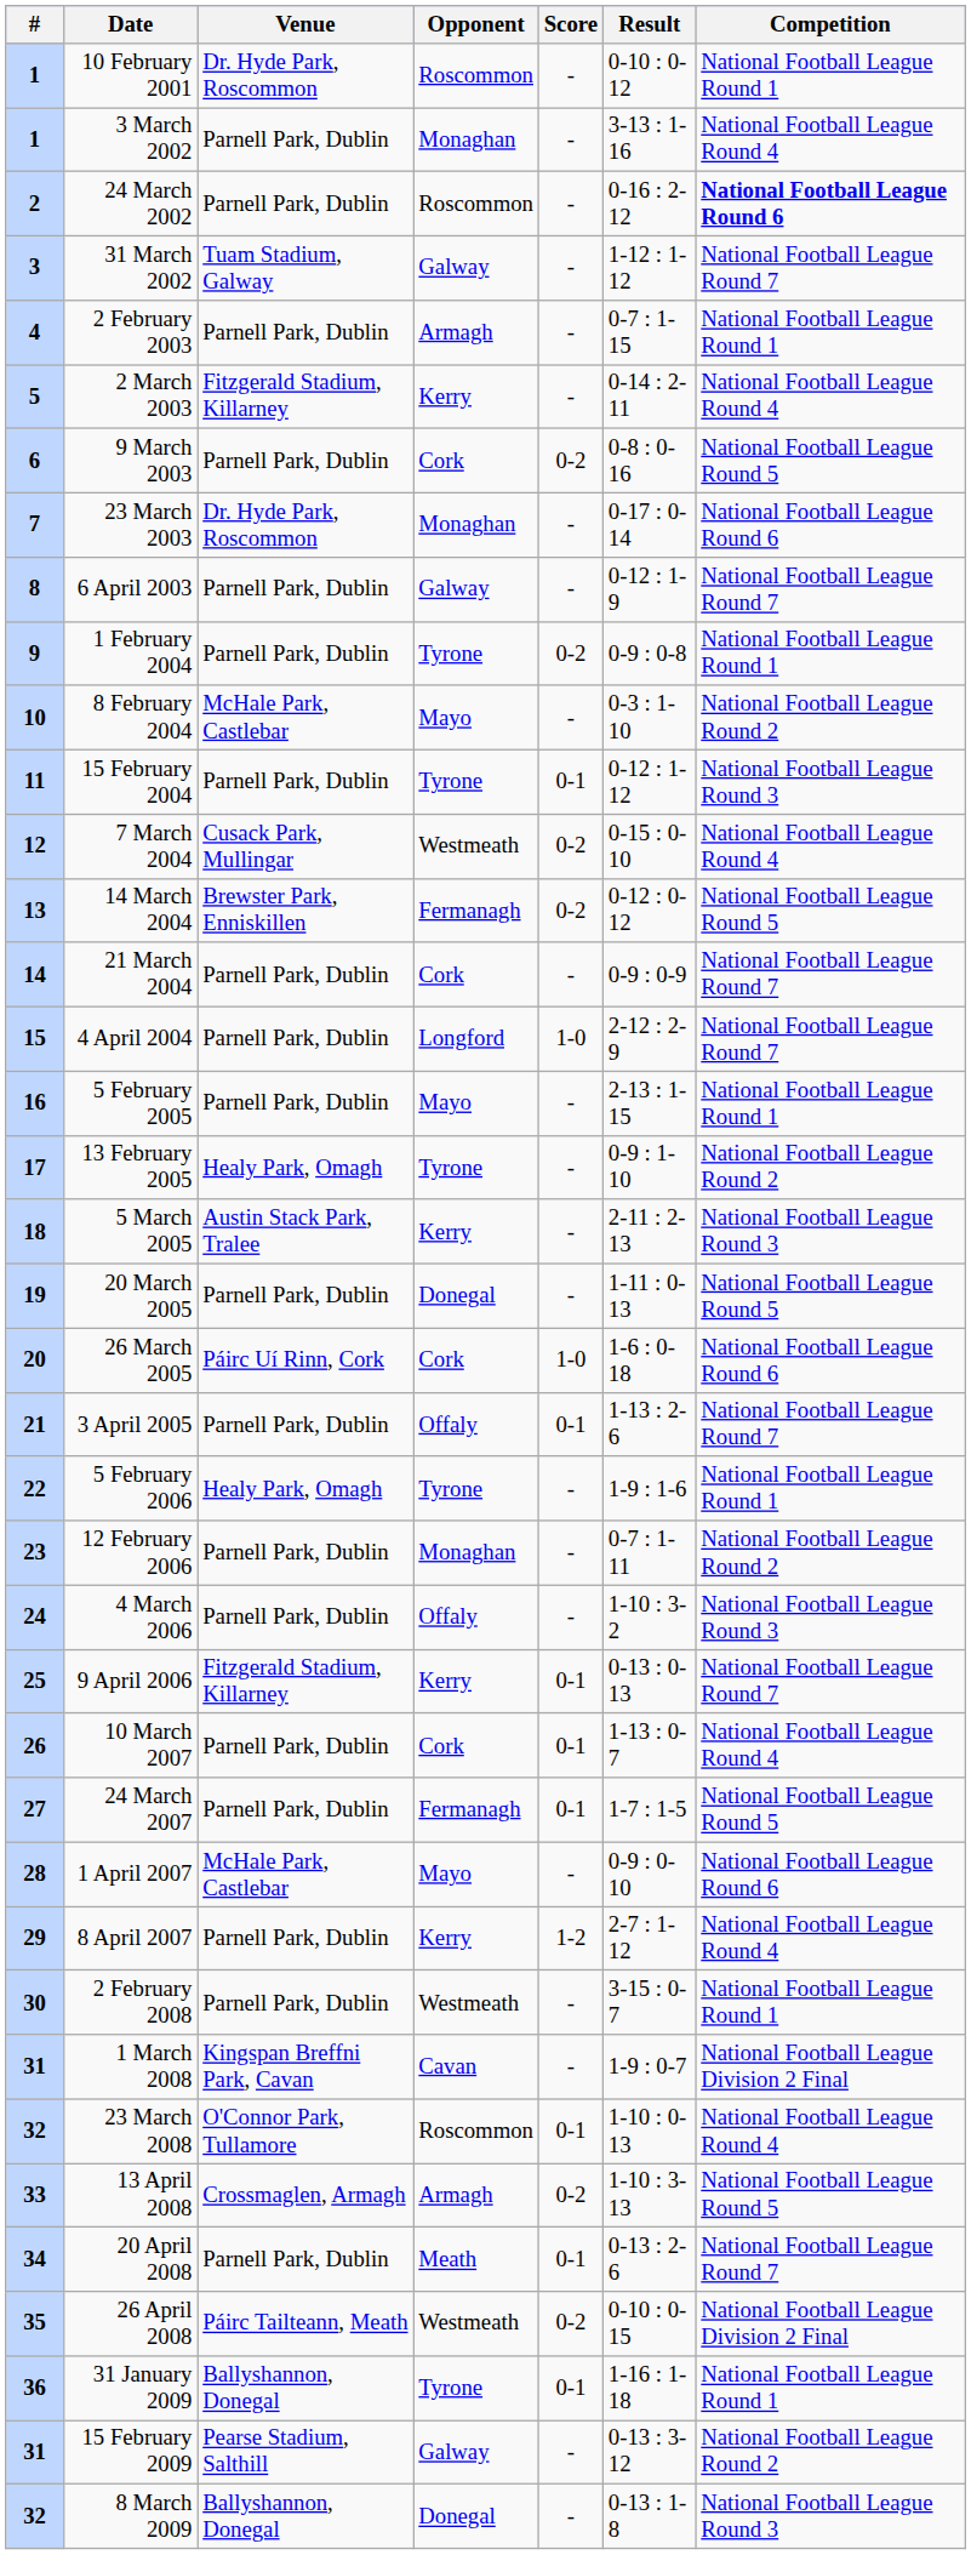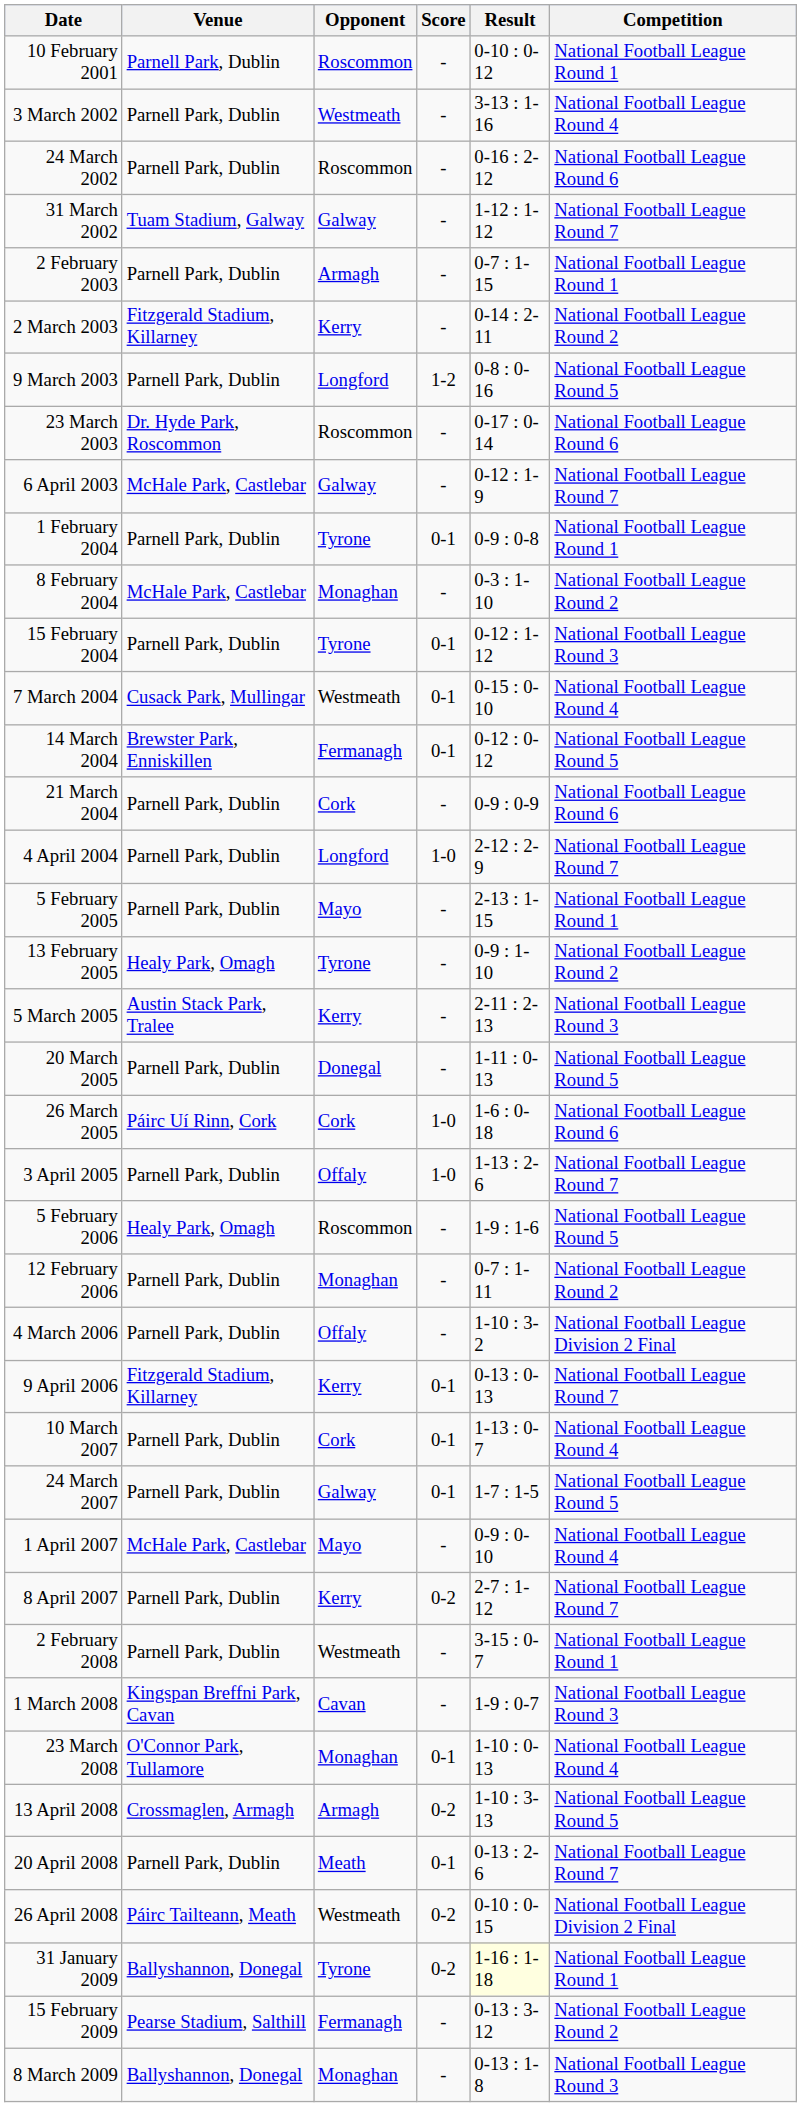 <table class="wikitable collapsible collapsed" style="font-size:90%">
 <tr align="center" bgcolor="BFD7FF">
-<th width=30 style="text-align: center;">#</th>
 <th>Date</th>
 <th>Venue</th>
 <th>Opponent</th>
 <th>Score</th>
 <th>Result</th>
 <th>Competition</th>
 </tr>
 <tr>
-<td style="text-align: center;" bgcolor="BFD7FF"><strong>1</strong></td>
 <td align=right>10 February 2001</td>
-<td><a href='#'>Dr. Hyde Park</a>, <a href='#'>Roscommon</a></td>
+<td><a href='#'>Parnell Park</a>, Dublin</td>
 <td><a href='#'>Roscommon</a></td>
 <td style="text-align: center;">-</td>
 <td>0-10 : 0-12</td>
 <td><a href='#'>National Football League Round 1</a></td>
 </tr>
 <tr>
-<td style="text-align: center;" bgcolor="BFD7FF"><strong>1</strong></td>
 <td align=right>3 March 2002</td>
 <td>Parnell Park, Dublin</td>
-<td><a href='#'>Monaghan</a></td>
+<td><a href='#'>Westmeath</a></td>
 <td style="text-align: center;">-</td>
 <td>3-13 : 1-16</td>
 <td><a href='#'>National Football League Round 4</a></td>
 </tr>
 <tr>
-<td style="text-align: center;" bgcolor="BFD7FF"><strong>2</strong></td>
 <td align=right>24 March 2002</td>
 <td>Parnell Park, Dublin</td>
 <td>Roscommon</td>
 <td style="text-align: center;">-</td>
 <td>0-16 : 2-12</td>
-<td><strong><a href='#'>National Football League Round 6</a></strong></td>
+<td><a href='#'>National Football League Round 6</a></td>
 </tr>
 <tr>
-<td style="text-align: center;" bgcolor="BFD7FF"><strong>3</strong></td>
 <td align=right>31 March 2002</td>
 <td><a href='#'>Tuam Stadium</a>, <a href='#'>Galway</a></td>
 <td><a href='#'>Galway</a></td>
 <td style="text-align: center;">-</td>
 <td>1-12 : 1-12</td>
 <td><a href='#'>National Football League Round 7</a></td>
 </tr>
 <tr>
-<td style="text-align: center;" bgcolor="BFD7FF"><strong>4</strong></td>
 <td align=right>2 February 2003</td>
 <td>Parnell Park, Dublin</td>
 <td><a href='#'>Armagh</a></td>
 <td style="text-align: center;">-</td>
 <td>0-7 : 1-15</td>
 <td><a href='#'>National Football League Round 1</a></td>
 </tr>
 <tr>
-<td style="text-align: center;" bgcolor="BFD7FF"><strong>5</strong></td>
 <td align=right>2 March 2003</td>
 <td><a href='#'>Fitzgerald Stadium</a>, <a href='#'>Killarney</a></td>
 <td><a href='#'>Kerry</a></td>
 <td style="text-align: center;">-</td>
 <td>0-14 : 2-11</td>
-<td><a href='#'>National Football League Round 4</a></td>
+<td><a href='#'>National Football League Round 2</a></td>
 </tr>
 <tr>
-<td style="text-align: center;" bgcolor="BFD7FF"><strong>6</strong></td>
 <td align=right>9 March 2003</td>
 <td>Parnell Park, Dublin</td>
-<td><a href='#'>Cork</a></td>
-<td style="text-align: center;">0-2</td>
+<td><a href='#'>Longford</a></td>
+<td style="text-align: center;">1-2</td>
 <td>0-8 : 0-16</td>
 <td><a href='#'>National Football League Round 5</a></td>
 </tr>
 <tr>
-<td style="text-align: center;" bgcolor="BFD7FF"><strong>7</strong></td>
 <td align=right>23 March 2003</td>
 <td><a href='#'>Dr. Hyde Park</a>, <a href='#'>Roscommon</a></td>
-<td><a href='#'>Monaghan</a></td>
+<td>Roscommon</td>
 <td style="text-align: center;">-</td>
 <td>0-17 : 0-14</td>
 <td><a href='#'>National Football League Round 6</a></td>
 </tr>
 <tr>
-<td style="text-align: center;" bgcolor="BFD7FF"><strong>8</strong></td>
 <td align=right>6 April 2003</td>
-<td>Parnell Park, Dublin</td>
+<td><a href='#'>McHale Park</a>, <a href='#'>Castlebar</a></td>
 <td><a href='#'>Galway</a></td>
 <td style="text-align: center;">-</td>
 <td>0-12 : 1-9</td>
 <td><a href='#'>National Football League Round 7</a></td>
 </tr>
 <tr>
-<td style="text-align: center;" bgcolor="BFD7FF"><strong>9</strong></td>
 <td align=right>1 February 2004</td>
 <td>Parnell Park, Dublin</td>
 <td><a href='#'>Tyrone</a></td>
-<td style="text-align: center;">0-2</td>
+<td style="text-align: center;">0-1</td>
 <td>0-9 : 0-8</td>
 <td><a href='#'>National Football League Round 1</a></td>
 </tr>
 <tr>
-<td style="text-align: center;" bgcolor="BFD7FF"><strong>10</strong></td>
 <td align=right>8 February 2004</td>
 <td><a href='#'>McHale Park</a>, <a href='#'>Castlebar</a></td>
-<td><a href='#'>Mayo</a></td>
+<td><a href='#'>Monaghan</a></td>
 <td style="text-align: center;">-</td>
 <td>0-3 : 1-10</td>
 <td><a href='#'>National Football League Round 2</a></td>
 </tr>
 <tr>
-<td style="text-align: center;" bgcolor="BFD7FF"><strong>11</strong></td>
 <td align=right>15 February 2004</td>
 <td>Parnell Park, Dublin</td>
 <td><a href='#'>Tyrone</a></td>
 <td style="text-align: center;">0-1</td>
 <td>0-12 : 1-12</td>
 <td><a href='#'>National Football League Round 3</a></td>
 </tr>
 <tr>
-<td style="text-align: center;" bgcolor="BFD7FF"><strong>12</strong></td>
 <td align=right>7 March 2004</td>
 <td><a href='#'>Cusack Park</a>, <a href='#'>Mullingar</a></td>
 <td>Westmeath</td>
-<td style="text-align: center;">0-2</td>
+<td style="text-align: center;">0-1</td>
 <td>0-15 : 0-10</td>
 <td><a href='#'>National Football League Round 4</a></td>
 </tr>
 <tr>
-<td style="text-align: center;" bgcolor="BFD7FF"><strong>13</strong></td>
 <td align=right>14 March 2004</td>
 <td><a href='#'>Brewster Park</a>, <a href='#'>Enniskillen</a></td>
 <td><a href='#'>Fermanagh</a></td>
-<td style="text-align: center;">0-2</td>
+<td style="text-align: center;">0-1</td>
 <td>0-12 : 0-12</td>
 <td><a href='#'>National Football League Round 5</a></td>
 </tr>
 <tr>
-<td style="text-align: center;" bgcolor="BFD7FF"><strong>14</strong></td>
 <td align=right>21 March 2004</td>
 <td>Parnell Park, Dublin</td>
 <td><a href='#'>Cork</a></td>
 <td style="text-align: center;">-</td>
 <td>0-9 : 0-9</td>
-<td><a href='#'>National Football League Round 7</a></td>
+<td><a href='#'>National Football League Round 6</a></td>
 </tr>
 <tr>
-<td style="text-align: center;" bgcolor="BFD7FF"><strong>15</strong></td>
 <td align=right>4 April 2004</td>
 <td>Parnell Park, Dublin</td>
 <td><a href='#'>Longford</a></td>
 <td style="text-align: center;">1-0</td>
 <td>2-12 : 2-9</td>
 <td><a href='#'>National Football League Round 7</a></td>
 </tr>
 <tr>
-<td style="text-align: center;" bgcolor="BFD7FF"><strong>16</strong></td>
 <td align=right>5 February 2005</td>
 <td>Parnell Park, Dublin</td>
 <td><a href='#'>Mayo</a></td>
 <td style="text-align: center;">-</td>
 <td>2-13 : 1-15</td>
 <td><a href='#'>National Football League Round 1</a></td>
 </tr>
 <tr>
-<td style="text-align: center;" bgcolor="BFD7FF"><strong>17</strong></td>
 <td align=right>13 February 2005</td>
 <td><a href='#'>Healy Park</a>, <a href='#'>Omagh</a></td>
 <td><a href='#'>Tyrone</a></td>
 <td style="text-align: center;">-</td>
 <td>0-9 : 1-10</td>
 <td><a href='#'>National Football League Round 2</a></td>
 </tr>
 <tr>
-<td style="text-align: center;" bgcolor="BFD7FF"><strong>18</strong></td>
 <td align=right>5 March 2005</td>
 <td><a href='#'>Austin Stack Park</a>, <a href='#'>Tralee</a></td>
 <td><a href='#'>Kerry</a></td>
 <td style="text-align: center;">-</td>
 <td>2-11 : 2-13</td>
 <td><a href='#'>National Football League Round 3</a></td>
 </tr>
 <tr>
-<td style="text-align: center;" bgcolor="BFD7FF"><strong>19</strong></td>
 <td align=right>20 March 2005</td>
 <td>Parnell Park, Dublin</td>
 <td><a href='#'>Donegal</a></td>
 <td style="text-align: center;">-</td>
 <td>1-11 : 0-13</td>
 <td><a href='#'>National Football League Round 5</a></td>
 </tr>
 <tr>
-<td style="text-align: center;" bgcolor="BFD7FF"><strong>20</strong></td>
 <td align=right>26 March 2005</td>
 <td><a href='#'>Páirc Uí Rinn</a>, <a href='#'>Cork</a></td>
 <td><a href='#'>Cork</a></td>
 <td style="text-align: center;">1-0</td>
 <td>1-6 : 0-18</td>
 <td><a href='#'>National Football League Round 6</a></td>
 </tr>
 <tr>
-<td style="text-align: center;" bgcolor="BFD7FF"><strong>21</strong></td>
 <td align=right>3 April 2005</td>
 <td>Parnell Park, Dublin</td>
 <td><a href='#'>Offaly</a></td>
-<td style="text-align: center;">0-1</td>
+<td style="text-align: center;">1-0</td>
 <td>1-13 : 2-6</td>
 <td><a href='#'>National Football League Round 7</a></td>
 </tr>
 <tr>
-<td style="text-align: center;" bgcolor="BFD7FF"><strong>22</strong></td>
 <td align=right>5 February 2006</td>
 <td><a href='#'>Healy Park</a>, <a href='#'>Omagh</a></td>
-<td><a href='#'>Tyrone</a></td>
+<td>Roscommon</td>
 <td style="text-align: center;">-</td>
 <td>1-9 : 1-6</td>
-<td><a href='#'>National Football League Round 1</a></td>
+<td><a href='#'>National Football League Round 5</a></td>
 </tr>
 <tr>
-<td style="text-align: center;" bgcolor="BFD7FF"><strong>23</strong></td>
 <td align=right>12 February 2006</td>
 <td>Parnell Park, Dublin</td>
 <td><a href='#'>Monaghan</a></td>
 <td style="text-align: center;">-</td>
 <td>0-7 : 1-11</td>
 <td><a href='#'>National Football League Round 2</a></td>
 </tr>
 <tr>
-<td style="text-align: center;" bgcolor="BFD7FF"><strong>24</strong></td>
 <td align=right>4 March 2006</td>
 <td>Parnell Park, Dublin</td>
 <td><a href='#'>Offaly</a></td>
 <td style="text-align: center;">-</td>
 <td>1-10 : 3-2</td>
-<td><a href='#'>National Football League Round 3</a></td>
+<td><a href='#'>National Football League Division 2 Final</a></td>
 </tr>
 <tr>
-<td style="text-align: center;" bgcolor="BFD7FF"><strong>25</strong></td>
 <td align=right>9 April 2006</td>
 <td><a href='#'>Fitzgerald Stadium</a>, <a href='#'>Killarney</a></td>
 <td><a href='#'>Kerry</a></td>
 <td style="text-align: center;">0-1</td>
 <td>0-13 : 0-13</td>
 <td><a href='#'>National Football League Round 7</a></td>
 </tr>
 <tr>
-<td style="text-align: center;" bgcolor="BFD7FF"><strong>26</strong></td>
 <td align=right>10 March 2007</td>
 <td>Parnell Park, Dublin</td>
 <td><a href='#'>Cork</a></td>
 <td style="text-align: center;">0-1</td>
 <td>1-13 : 0-7</td>
 <td><a href='#'>National Football League Round 4</a></td>
 </tr>
 <tr>
-<td style="text-align: center;" bgcolor="BFD7FF"><strong>27</strong></td>
 <td align=right>24 March 2007</td>
 <td>Parnell Park, Dublin</td>
-<td><a href='#'>Fermanagh</a></td>
+<td><a href='#'>Galway</a></td>
 <td style="text-align: center;">0-1</td>
 <td>1-7 : 1-5</td>
 <td><a href='#'>National Football League Round 5</a></td>
 </tr>
 <tr>
-<td style="text-align: center;" bgcolor="BFD7FF"><strong>28</strong></td>
 <td align=right>1 April 2007</td>
 <td><a href='#'>McHale Park</a>, <a href='#'>Castlebar</a></td>
 <td><a href='#'>Mayo</a></td>
 <td style="text-align: center;">-</td>
 <td>0-9 : 0-10</td>
-<td><a href='#'>National Football League Round 6</a></td>
+<td><a href='#'>National Football League Round 4</a></td>
 </tr>
 <tr>
-<td style="text-align: center;" bgcolor="BFD7FF"><strong>29</strong></td>
 <td align=right>8 April 2007</td>
 <td>Parnell Park, Dublin</td>
 <td><a href='#'>Kerry</a></td>
-<td style="text-align: center;">1-2</td>
+<td style="text-align: center;">0-2</td>
 <td>2-7 : 1-12</td>
-<td><a href='#'>National Football League Round 4</a></td>
+<td><a href='#'>National Football League Round 7</a></td>
 </tr>
 <tr>
-<td style="text-align: center;" bgcolor="BFD7FF"><strong>30</strong></td>
 <td align=right>2 February 2008</td>
 <td>Parnell Park, Dublin</td>
 <td>Westmeath</td>
 <td style="text-align: center;">-</td>
 <td>3-15 : 0-7</td>
 <td><a href='#'>National Football League Round 1</a></td>
 </tr>
 <tr>
-<td style="text-align: center;" bgcolor="BFD7FF"><strong>31</strong></td>
 <td align=right>1 March 2008</td>
 <td><a href='#'>Kingspan Breffni Park</a>, <a href='#'>Cavan</a></td>
 <td><a href='#'>Cavan</a></td>
 <td style="text-align: center;">-</td>
 <td>1-9 : 0-7</td>
-<td><a href='#'>National Football League Division 2 Final</a></td>
+<td><a href='#'>National Football League Round 3</a></td>
 </tr>
 <tr>
-<td style="text-align: center;" bgcolor="BFD7FF"><strong>32</strong></td>
 <td align=right>23 March 2008</td>
 <td><a href='#'>O'Connor Park</a>, <a href='#'>Tullamore</a></td>
-<td>Roscommon</td>
+<td><a href='#'>Monaghan</a></td>
 <td style="text-align: center;">0-1</td>
 <td>1-10 : 0-13</td>
 <td><a href='#'>National Football League Round 4</a></td>
 </tr>
 <tr>
-<td style="text-align: center;" bgcolor="BFD7FF"><strong>33</strong></td>
 <td align=right>13 April 2008</td>
 <td><a href='#'>Crossmaglen</a>, <a href='#'>Armagh</a></td>
 <td><a href='#'>Armagh</a></td>
 <td style="text-align: center;">0-2</td>
 <td>1-10 : 3-13</td>
 <td><a href='#'>National Football League Round 5</a></td>
 </tr>
 <tr>
-<td style="text-align: center;" bgcolor="BFD7FF"><strong>34</strong></td>
 <td align=right>20 April 2008</td>
 <td>Parnell Park, Dublin</td>
 <td><a href='#'>Meath</a></td>
 <td style="text-align: center;">0-1</td>
 <td>0-13 : 2-6</td>
 <td><a href='#'>National Football League Round 7</a></td>
 </tr>
 <tr>
-<td style="text-align: center;" bgcolor="BFD7FF"><strong>35</strong></td>
 <td align=right>26 April 2008</td>
 <td><a href='#'>Páirc Tailteann</a>, <a href='#'>Meath</a></td>
 <td>Westmeath</td>
 <td style="text-align: center;">0-2</td>
 <td>0-10 : 0-15</td>
 <td><a href='#'>National Football League Division 2 Final</a></td>
 </tr>
 <tr>
-<td style="text-align: center;" bgcolor="BFD7FF"><strong>36</strong></td>
 <td align=right>31 January 2009</td>
 <td><a href='#'>Ballyshannon</a>, <a href='#'>Donegal</a></td>
 <td><a href='#'>Tyrone</a></td>
-<td style="text-align: center;">0-1</td>
-<td>1-16 : 1-18</td>
+<td style="text-align: center;">0-2</td>
+<td style="background: lightyellow;">1-16 : 1-18</td>
 <td><a href='#'>National Football League Round 1</a></td>
 </tr>
 <tr>
-<td style="text-align: center;" bgcolor="BFD7FF"><strong>31</strong></td>
 <td align=right>15 February 2009</td>
 <td><a href='#'>Pearse Stadium</a>, <a href='#'>Salthill</a></td>
-<td><a href='#'>Galway</a></td>
+<td><a href='#'>Fermanagh</a></td>
 <td style="text-align: center;">-</td>
 <td>0-13 : 3-12</td>
 <td><a href='#'>National Football League Round 2</a></td>
 </tr>
 <tr>
-<td style="text-align: center;" bgcolor="BFD7FF"><strong>32</strong></td>
 <td align=right>8 March 2009</td>
 <td><a href='#'>Ballyshannon</a>, <a href='#'>Donegal</a></td>
-<td><a href='#'>Donegal</a></td>
+<td><a href='#'>Monaghan</a></td>
 <td style="text-align: center;">-</td>
 <td>0-13 : 1-8</td>
 <td><a href='#'>National Football League Round 3</a></td>
 </tr>
 </table>
